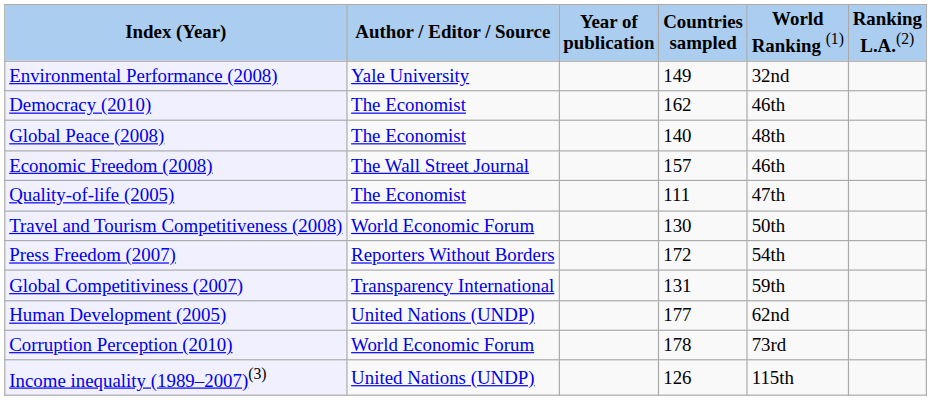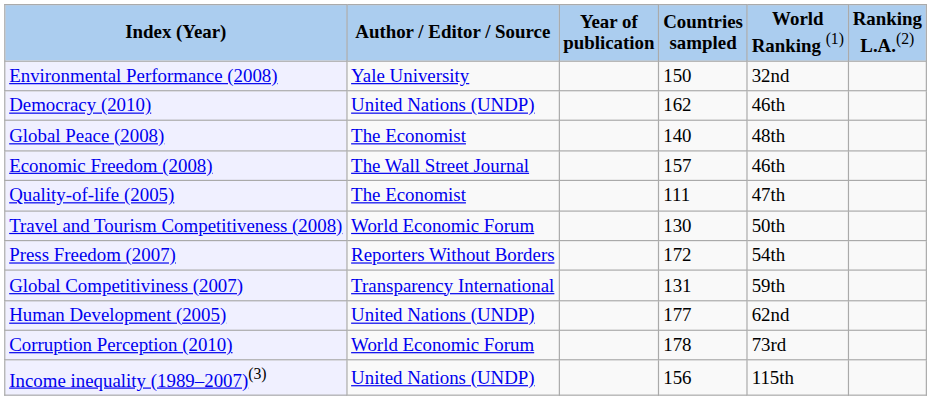 <table class="wikitable" style="margin: 1em auto 1em auto">
 <tr align=center>
 <td bgcolor="#ABCDEF"><strong>Index  (Year)</strong></td>
 <td bgcolor="#ABCDEF"><strong>Author / Editor / Source</strong></td>
 <td bgcolor="#ABCDEF"><strong>Year of<br>publication</strong></td>
 <td bgcolor="#ABCDEF"><strong>Countries<br>sampled</strong></td>
 <td bgcolor="#ABCDEF"><strong>World <br> Ranking</strong> <sup>(1)</sup></td>
 <td bgcolor="#ABCDEF"><strong>Ranking<br>L.A.</strong><sup>(2)</sup></td>
 </tr>
 <tr>
 <td bgcolor="#f0f0ff"><a href='#'>Environmental Performance (2008)</a></td>
 <td><a href='#'>Yale University</a></td>
 <td></td>
-<td>149</td>
+<td>150</td>
 <td>32nd</td>
 <td></td>
 </tr>
 <tr>
 <td bgcolor="#f0f0ff"><a href='#'>Democracy (2010)</a></td>
-<td><a href='#'>The Economist</a></td>
+<td><a href='#'>United Nations (UNDP)</a></td>
 <td></td>
 <td>162</td>
 <td>46th</td>
 <td></td>
 </tr>
 <tr>
 <td bgcolor="#f0f0ff"><a href='#'>Global Peace (2008)</a></td>
 <td><a href='#'>The Economist</a></td>
 <td></td>
 <td>140</td>
 <td>48th</td>
 <td></td>
 </tr>
 <tr>
 <td bgcolor="#f0f0ff"><a href='#'>Economic Freedom (2008)</a></td>
 <td><a href='#'>The Wall Street Journal</a></td>
 <td></td>
 <td>157</td>
 <td>46th</td>
 <td></td>
 </tr>
 <tr>
 <td bgcolor="#f0f0ff"><a href='#'>Quality-of-life (2005)</a></td>
 <td><a href='#'>The Economist</a></td>
 <td></td>
 <td>111</td>
 <td>47th</td>
 <td></td>
 </tr>
 <tr>
 <td bgcolor="#f0f0ff"><a href='#'>Travel and Tourism Competitiveness (2008)</a></td>
 <td><a href='#'>World Economic Forum</a></td>
 <td></td>
 <td>130</td>
 <td>50th</td>
 <td></td>
 </tr>
 <tr>
 <td bgcolor="#f0f0ff"><a href='#'>Press Freedom (2007)</a></td>
 <td><a href='#'>Reporters Without Borders</a></td>
 <td></td>
 <td>172</td>
 <td>54th</td>
 <td></td>
 </tr>
 <tr>
 <td bgcolor="#f0f0ff"><a href='#'>Global Competitiviness (2007)</a></td>
 <td><a href='#'>Transparency International</a></td>
 <td></td>
 <td>131</td>
 <td>59th</td>
 <td></td>
 </tr>
 <tr>
 <td bgcolor="#f0f0ff"><a href='#'>Human Development (2005)</a></td>
 <td><a href='#'>United Nations (UNDP)</a></td>
 <td></td>
 <td>177</td>
 <td>62nd</td>
 <td></td>
 </tr>
 <tr>
 <td bgcolor="#f0f0ff"><a href='#'>Corruption Perception (2010)</a></td>
 <td><a href='#'>World Economic Forum</a></td>
 <td></td>
 <td>178</td>
 <td>73rd</td>
 <td></td>
 </tr>
 <tr>
 <td bgcolor="#f0f0ff"><a href='#'>Income inequality (1989–2007)</a><sup>(3)</sup></td>
 <td><a href='#'>United Nations (UNDP)</a></td>
 <td></td>
-<td>126</td>
+<td>156</td>
 <td>115th</td>
 <td></td>
 </tr>
 </table>
